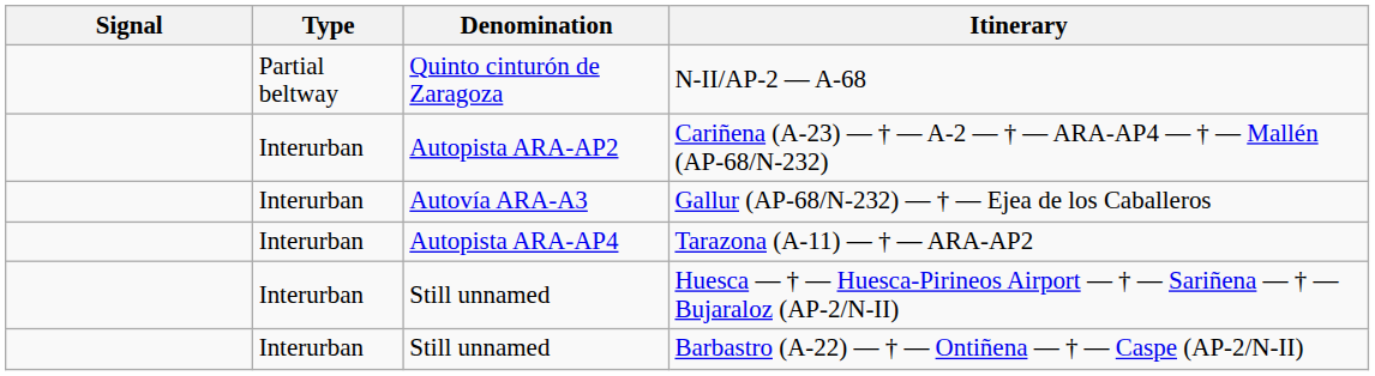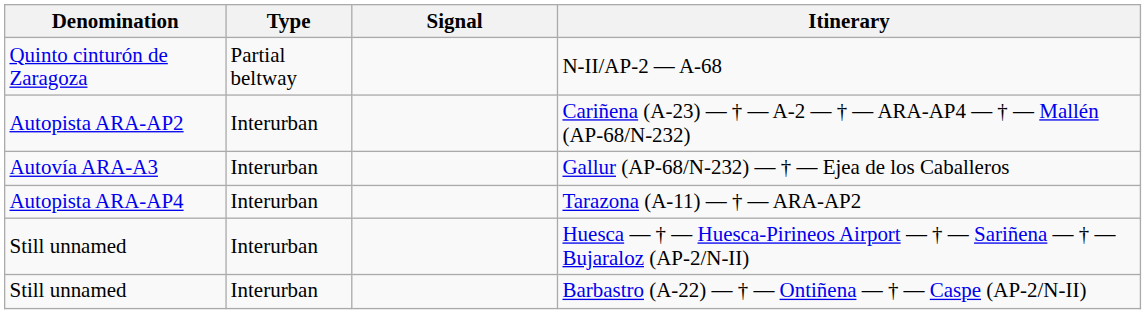 <table class="wikitable">
 <tr>
+<th>Denomination</th>
+<th>Type</th>
 <th width="150px">Signal</th>
-<th>Type</th>
-<th>Denomination</th>
 <th>Itinerary</th>
 </tr>
 <tr>
+<td><a href='#'>Quinto cinturón de Zaragoza</a></td>
+<td>Partial beltway</td>
 <td></td>
-<td>Partial beltway</td>
-<td><a href='#'>Quinto cinturón de Zaragoza</a></td>
 <td>N-II/AP-2 — A-68</td>
 </tr>
 <tr>
+<td><a href='#'>Autopista ARA-AP2</a></td>
+<td>Interurban</td>
 <td></td>
-<td>Interurban</td>
-<td><a href='#'>Autopista ARA-AP2</a></td>
 <td><a href='#'>Cariñena</a> (A-23) — † — A-2 — † — ARA-AP4 — † — <a href='#'>Mallén</a> (AP-68/N-232)</td>
 </tr>
 <tr>
+<td><a href='#'>Autovía ARA-A3</a></td>
+<td>Interurban</td>
 <td></td>
-<td>Interurban</td>
-<td><a href='#'>Autovía ARA-A3</a></td>
 <td><a href='#'>Gallur</a> (AP-68/N-232) — † — Ejea de los Caballeros</td>
 </tr>
 <tr>
+<td><a href='#'>Autopista ARA-AP4</a></td>
+<td>Interurban</td>
 <td></td>
-<td>Interurban</td>
-<td><a href='#'>Autopista ARA-AP4</a></td>
 <td><a href='#'>Tarazona</a> (A-11) — † — ARA-AP2</td>
 </tr>
 <tr>
+<td>Still unnamed</td>
+<td>Interurban</td>
 <td></td>
-<td>Interurban</td>
-<td>Still unnamed</td>
 <td><a href='#'>Huesca</a>  — † — <a href='#'>Huesca-Pirineos Airport</a> — † — <a href='#'>Sariñena</a> — † — <a href='#'>Bujaraloz</a> (AP-2/N-II)</td>
 </tr>
 <tr>
+<td>Still unnamed</td>
+<td>Interurban</td>
 <td></td>
-<td>Interurban</td>
-<td>Still unnamed</td>
 <td><a href='#'>Barbastro</a> (A-22)  — † — <a href='#'>Ontiñena</a> — † — <a href='#'>Caspe</a> (AP-2/N-II)</td>
 </tr>
 </table>
